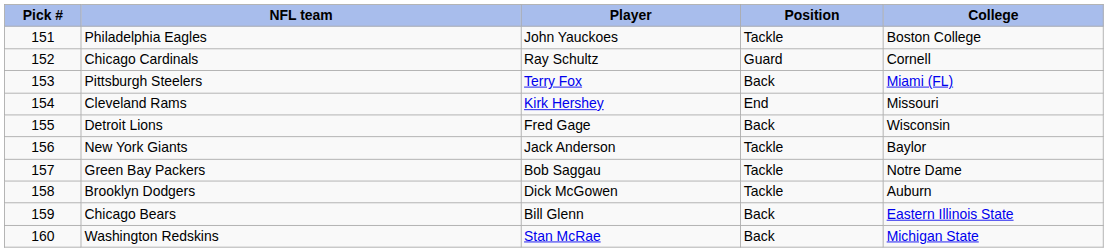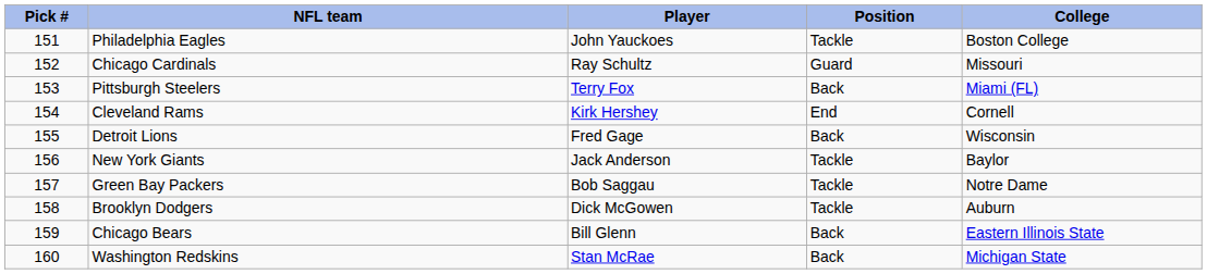 <table class="wikitable sortable sortable" style="width: 100%">
 <tr>
 <th style="background:#A8BDEC;" width=7%>Pick #</th>
 <th width=40% style="background:#A8BDEC;">NFL team</th>
 <th width=20% style="background:#A8BDEC;">Player</th>
 <th width=13% style="background:#A8BDEC;">Position</th>
 <th style="background:#A8BDEC;">College</th>
 </tr>
 <tr>
 <td align=center>151</td>
 <td>Philadelphia Eagles</td>
 <td>John Yauckoes</td>
 <td>Tackle</td>
 <td>Boston College</td>
 </tr>
 <tr>
 <td align=center>152</td>
 <td>Chicago Cardinals</td>
 <td>Ray Schultz</td>
 <td>Guard</td>
-<td>Cornell</td>
+<td>Missouri</td>
 </tr>
 <tr>
 <td align=center>153</td>
 <td>Pittsburgh Steelers</td>
 <td><a href='#'>Terry Fox</a></td>
 <td>Back</td>
 <td><a href='#'>Miami (FL)</a></td>
 </tr>
 <tr>
 <td align=center>154</td>
 <td>Cleveland Rams</td>
 <td><a href='#'>Kirk Hershey</a></td>
 <td>End</td>
-<td>Missouri</td>
+<td>Cornell</td>
 </tr>
 <tr>
 <td align=center>155</td>
 <td>Detroit Lions</td>
 <td>Fred Gage</td>
 <td>Back</td>
 <td>Wisconsin</td>
 </tr>
 <tr>
 <td align=center>156</td>
 <td>New York Giants</td>
 <td>Jack Anderson</td>
 <td>Tackle</td>
 <td>Baylor</td>
 </tr>
 <tr>
 <td align=center>157</td>
 <td>Green Bay Packers</td>
 <td>Bob Saggau</td>
 <td>Tackle</td>
 <td>Notre Dame</td>
 </tr>
 <tr>
 <td align=center>158</td>
 <td>Brooklyn Dodgers</td>
 <td>Dick McGowen</td>
 <td>Tackle</td>
 <td>Auburn</td>
 </tr>
 <tr>
 <td align=center>159</td>
 <td>Chicago Bears</td>
 <td>Bill Glenn</td>
 <td>Back</td>
 <td><a href='#'>Eastern Illinois State</a></td>
 </tr>
 <tr>
 <td align=center>160</td>
 <td>Washington Redskins</td>
 <td><a href='#'>Stan McRae</a></td>
 <td>Back</td>
 <td><a href='#'>Michigan State</a></td>
 </tr>
 </table>
